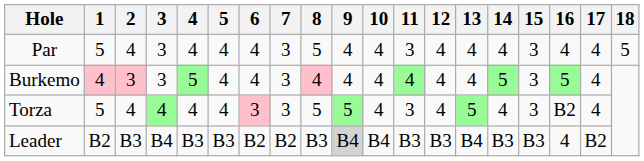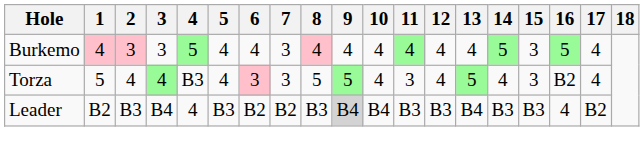 <table class="wikitable" style="text-align:center">
 <tr>
 <th>Hole</th>
 <th> 1 </th>
 <th> 2 </th>
 <th> 3 </th>
 <th> 4 </th>
 <th> 5 </th>
 <th> 6 </th>
 <th> 7 </th>
 <th> 8 </th>
 <th> 9 </th>
 <th>10</th>
 <th>11</th>
 <th>12</th>
 <th>13</th>
 <th>14</th>
 <th>15</th>
 <th>16</th>
 <th>17</th>
 <th>18</th>
-</tr>
-<tr>
-<td>Par</td>
-<td>5</td>
-<td>4</td>
-<td>3</td>
-<td>4</td>
-<td>4</td>
-<td>4</td>
-<td>3</td>
-<td>5</td>
-<td>4</td>
-<td>4</td>
-<td>3</td>
-<td>4</td>
-<td>4</td>
-<td>4</td>
-<td>3</td>
-<td>4</td>
-<td>4</td>
-<td>5</td>
 </tr>
 <tr>
 <td align=left> Burkemo</td>
 <td style="background: Pink;">4</td>
 <td style="background: Pink;">3</td>
 <td>3</td>
 <td style="background: PaleGreen;">5</td>
 <td>4</td>
 <td>4</td>
 <td>3</td>
 <td style="background: Pink;">4</td>
 <td>4</td>
 <td>4</td>
 <td style="background: PaleGreen;">4</td>
 <td>4</td>
 <td>4</td>
 <td style="background: PaleGreen;">5</td>
 <td>3</td>
 <td style="background: PaleGreen;">5</td>
 <td>4</td>
 <td rowspan=3></td>
 </tr>
 <tr>
 <td align=left> Torza</td>
 <td>5</td>
 <td>4</td>
 <td style="background: PaleGreen;">4</td>
-<td>4</td>
+<td>B3</td>
 <td>4</td>
 <td style="background: Pink;">3</td>
 <td>3</td>
 <td>5</td>
 <td style="background: PaleGreen;">5</td>
 <td>4</td>
 <td>3</td>
 <td>4</td>
 <td style="background: PaleGreen;">5</td>
 <td>4</td>
 <td>3</td>
 <td>B2</td>
 <td>4</td>
 </tr>
 <tr>
 <td align=left>Leader</td>
 <td>B2</td>
 <td>B3</td>
 <td>B4</td>
-<td>B3</td>
+<td>4</td>
 <td>B3</td>
 <td>B2</td>
 <td>B2</td>
 <td>B3</td>
 <td style="background: lightgrey;">B4</td>
 <td>B4</td>
 <td>B3</td>
 <td>B3</td>
 <td>B4</td>
 <td>B3</td>
 <td>B3</td>
 <td>4</td>
 <td>B2</td>
 </tr>
 </table>
